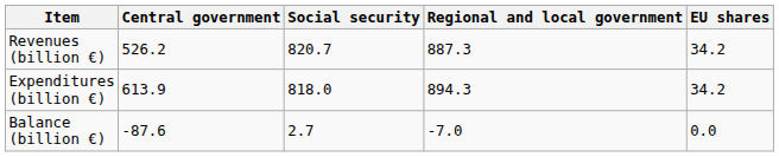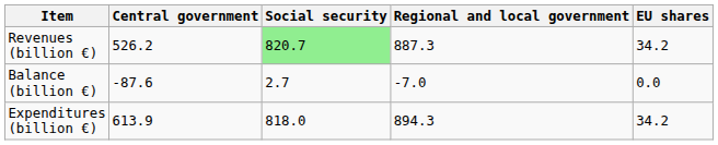 <table class="sortable wikitable">
 <tr bgcolor="#ececec" valign=top>
 <th>Item</th>
 <th>Central government</th>
 <th>Social security</th>
 <th>Regional and local government</th>
 <th>EU shares</th>
 </tr>
 <tr>
 <td>Revenues <br> (billion €)</td>
 <td>526.2</td>
-<td>820.7</td>
+<td style="background: lightgreen;">820.7</td>
 <td>887.3</td>
-<td>34.2</td>
-</tr>
-<tr>
-<td>Expenditures <br> (billion €)</td>
-<td>613.9</td>
-<td>818.0</td>
-<td>894.3</td>
 <td>34.2</td>
 </tr>
 <tr>
 <td>Balance <br> (billion €)</td>
 <td>-87.6</td>
 <td>2.7</td>
 <td>-7.0</td>
 <td>0.0</td>
 </tr>
+<tr>
+<td>Expenditures <br> (billion €)</td>
+<td>613.9</td>
+<td>818.0</td>
+<td>894.3</td>
+<td>34.2</td>
+</tr>
 </table>
